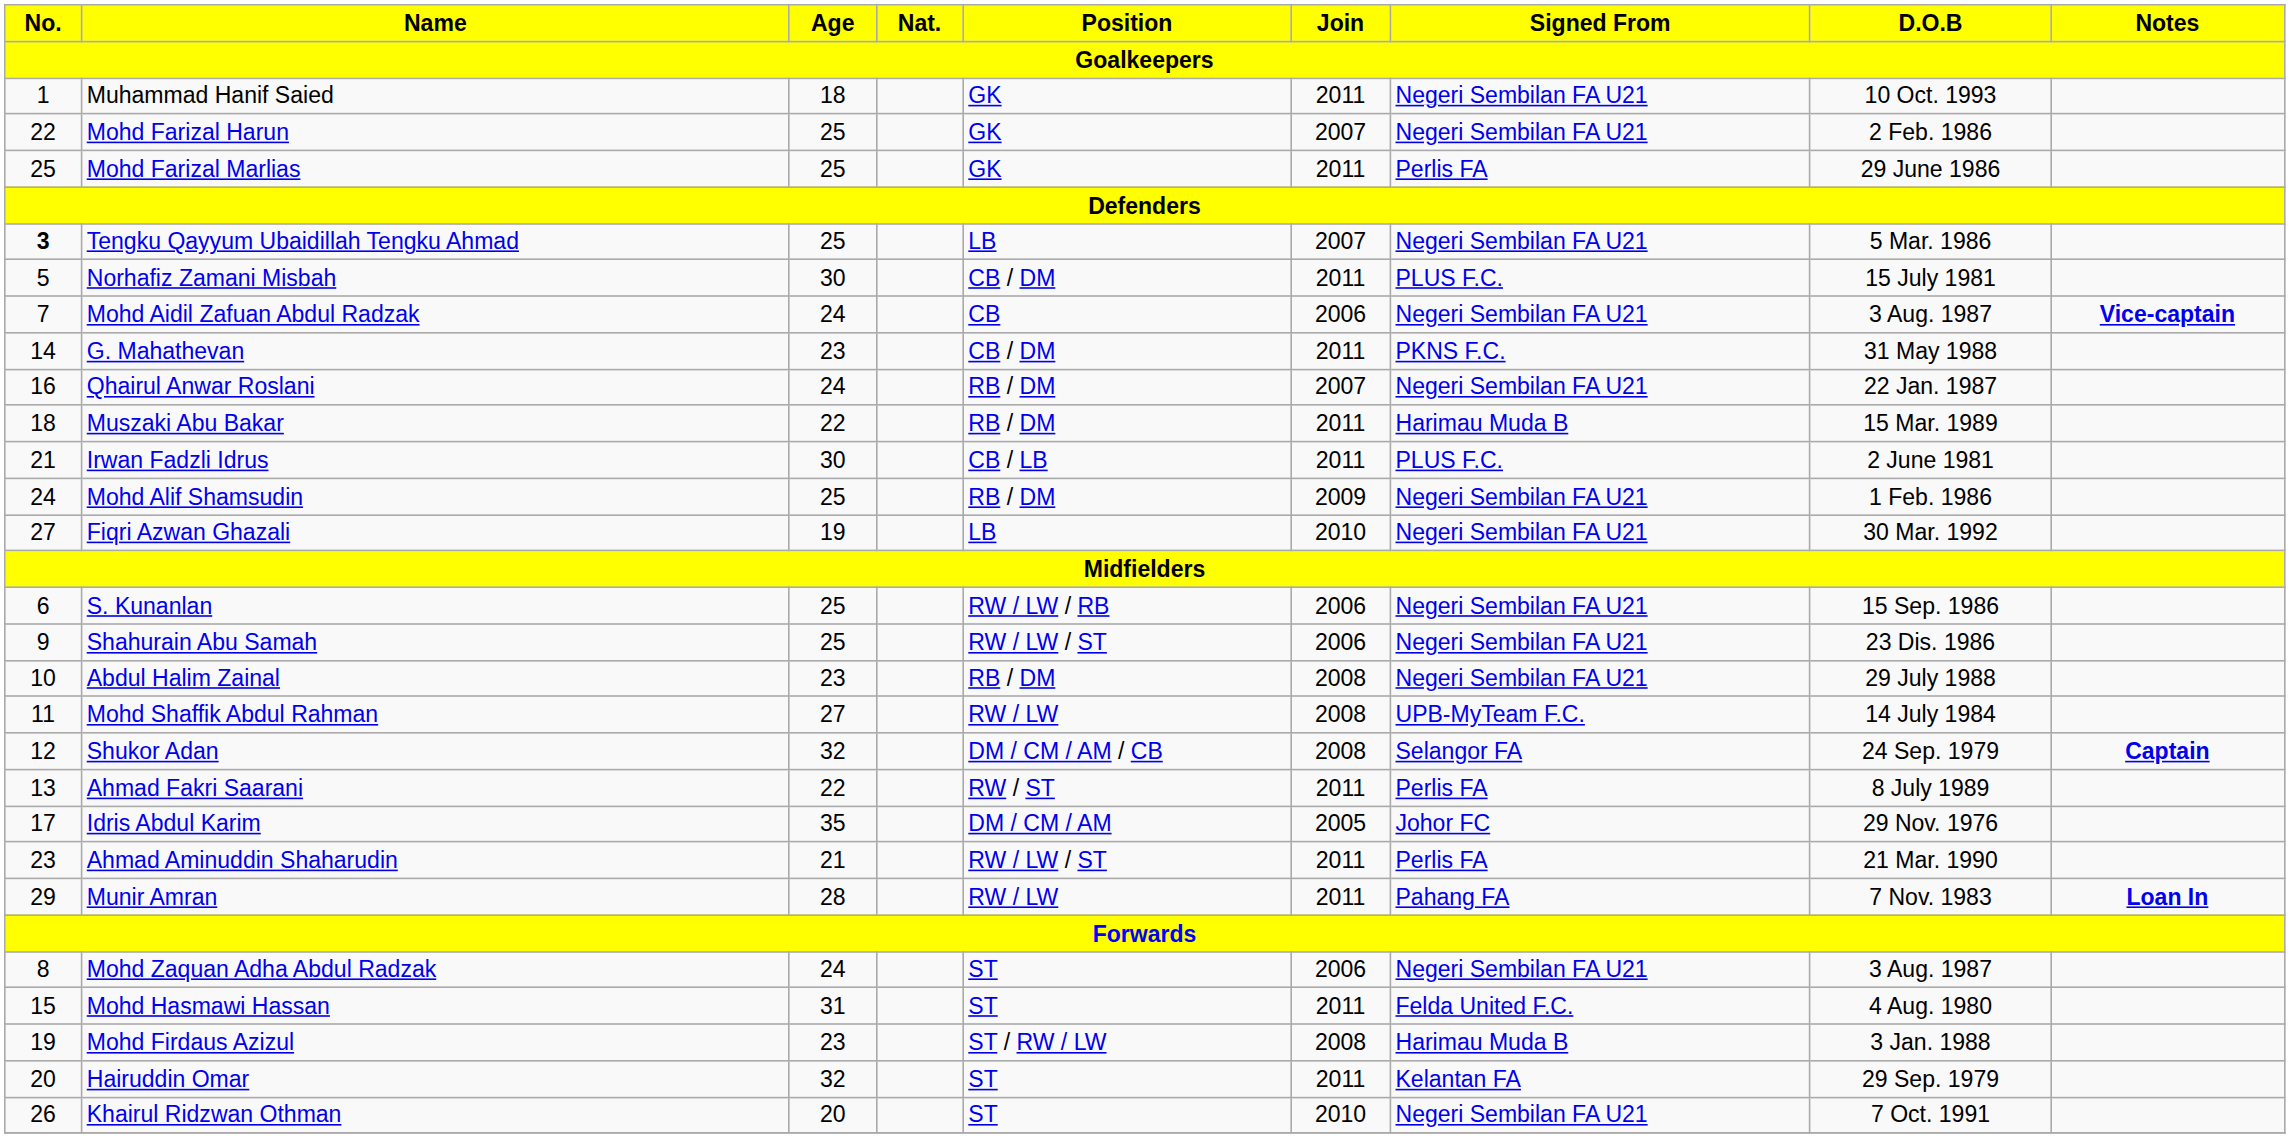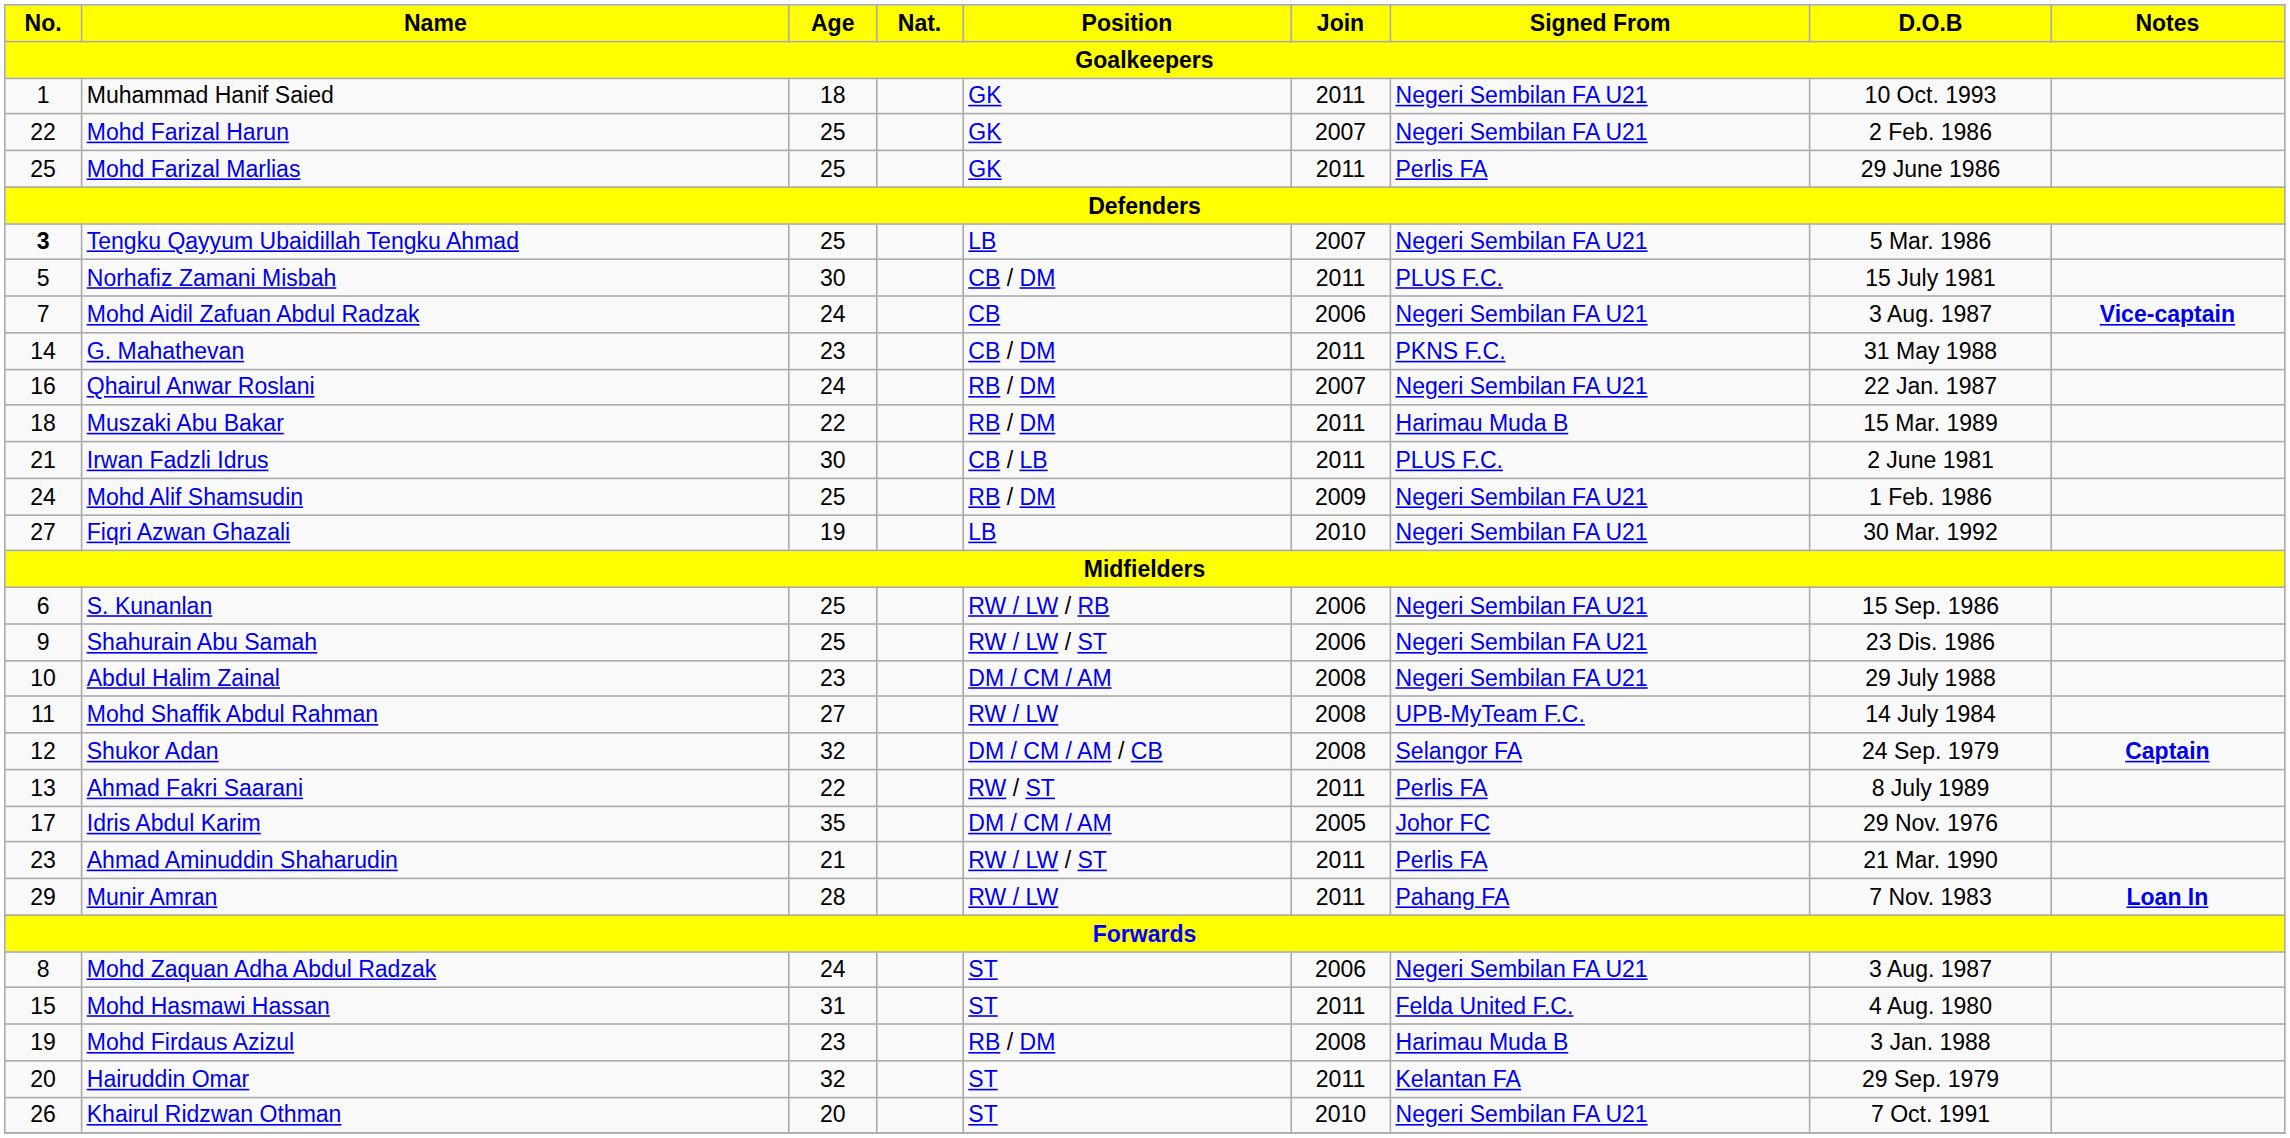 <table class="wikitable sortable"  style="text-align:center; font-size:90%; width:90%;">
 <tr>
 <th style="background:yellow; color:black;">No.</th>
 <th style="background:yellow; color:black;">Name</th>
 <th style="background:yellow; color:black;">Age</th>
 <th style="background:yellow; color:black;">Nat.</th>
 <th style="background:yellow; color:black;">Position</th>
 <th style="background:yellow; color:black;">Join</th>
 <th style="background:yellow; color:black;">Signed From</th>
 <th style="background:yellow; color:black;">D.O.B</th>
 <th style="background:yellow; color:black;">Notes</th>
 </tr>
 <tr>
 <th colspan="11"  style="background:yellow; color:black; text-align:center;">Goalkeepers</th>
 </tr>
 <tr>
 <td>1</td>
 <td align=left>Muhammad Hanif Saied</td>
 <td>18</td>
 <td></td>
 <td align=left><a href='#'>GK</a></td>
 <td>2011</td>
 <td align=left> <a href='#'>Negeri Sembilan FA U21</a></td>
 <td>10 Oct. 1993</td>
 <td></td>
 </tr>
 <tr>
 <td>22</td>
 <td align=left><a href='#'>Mohd Farizal Harun</a></td>
 <td>25</td>
 <td></td>
 <td align=left><a href='#'>GK</a></td>
 <td>2007</td>
 <td align=left> <a href='#'>Negeri Sembilan FA U21</a></td>
 <td>2 Feb. 1986</td>
 <td></td>
 </tr>
 <tr>
 <td>25</td>
 <td align=left><a href='#'>Mohd Farizal Marlias</a></td>
 <td>25</td>
 <td></td>
 <td align=left><a href='#'>GK</a></td>
 <td>2011</td>
 <td align=left> <a href='#'>Perlis FA</a></td>
 <td>29 June 1986</td>
 <td></td>
 </tr>
 <tr>
 <th colspan="11"  style="background:yellow; color:black; text-align:center;">Defenders</th>
 </tr>
 <tr>
 <td><strong>3</strong></td>
 <td align=left><a href='#'>Tengku Qayyum Ubaidillah Tengku Ahmad</a></td>
 <td>25</td>
 <td></td>
 <td align=left><a href='#'>LB</a></td>
 <td>2007</td>
 <td align=left> <a href='#'>Negeri Sembilan FA U21</a></td>
 <td>5 Mar. 1986</td>
 <td></td>
 </tr>
 <tr>
 <td>5</td>
 <td align=left><a href='#'>Norhafiz Zamani Misbah</a></td>
 <td>30</td>
 <td></td>
 <td align=left><a href='#'>CB</a> / <a href='#'>DM</a></td>
 <td>2011</td>
 <td align=left> <a href='#'>PLUS F.C.</a></td>
 <td>15 July 1981</td>
 <td></td>
 </tr>
 <tr>
 <td>7</td>
 <td align=left><a href='#'>Mohd Aidil Zafuan Abdul Radzak</a></td>
 <td>24</td>
 <td></td>
 <td align=left><a href='#'>CB</a></td>
 <td>2006</td>
 <td align=left> <a href='#'>Negeri Sembilan FA U21</a></td>
 <td>3 Aug. 1987</td>
 <td><strong><a href='#'>Vice-captain</a></strong></td>
 </tr>
 <tr>
 <td>14</td>
 <td align=left><a href='#'>G. Mahathevan</a></td>
 <td>23</td>
 <td></td>
 <td align=left><a href='#'>CB</a> / <a href='#'>DM</a></td>
 <td>2011</td>
 <td align=left> <a href='#'>PKNS F.C.</a></td>
 <td>31 May 1988</td>
 <td></td>
 </tr>
 <tr>
 <td>16</td>
 <td align=left><a href='#'>Qhairul Anwar Roslani</a></td>
 <td>24</td>
 <td></td>
 <td align=left><a href='#'>RB</a> / <a href='#'>DM</a></td>
 <td>2007</td>
 <td align=left> <a href='#'>Negeri Sembilan FA U21</a></td>
 <td>22 Jan. 1987</td>
 <td></td>
 </tr>
 <tr>
 <td>18</td>
 <td align=left><a href='#'>Muszaki Abu Bakar</a></td>
 <td>22</td>
 <td></td>
 <td align=left><a href='#'>RB</a> / <a href='#'>DM</a></td>
 <td>2011</td>
 <td align=left> <a href='#'>Harimau Muda B</a></td>
 <td>15 Mar. 1989</td>
 <td></td>
 </tr>
 <tr>
 <td>21</td>
 <td align=left><a href='#'>Irwan Fadzli Idrus</a></td>
 <td>30</td>
 <td></td>
 <td align=left><a href='#'>CB</a> / <a href='#'>LB</a></td>
 <td>2011</td>
 <td align=left> <a href='#'>PLUS F.C.</a></td>
 <td>2 June 1981</td>
 <td></td>
 </tr>
 <tr>
 <td>24</td>
 <td align=left><a href='#'>Mohd Alif Shamsudin</a></td>
 <td>25</td>
 <td></td>
 <td align=left><a href='#'>RB</a> / <a href='#'>DM</a></td>
 <td>2009</td>
 <td align=left> <a href='#'>Negeri Sembilan FA U21</a></td>
 <td>1 Feb. 1986</td>
 <td></td>
 </tr>
 <tr>
 <td>27</td>
 <td align=left><a href='#'>Fiqri Azwan Ghazali</a></td>
 <td>19</td>
 <td></td>
 <td align=left><a href='#'>LB</a></td>
 <td>2010</td>
 <td align=left> <a href='#'>Negeri Sembilan FA U21</a></td>
 <td>30 Mar. 1992</td>
 <td></td>
 </tr>
 <tr>
 <th colspan="11"  style="background:yellow; color:black; text-align:center;">Midfielders</th>
 </tr>
 <tr>
 <td>6</td>
 <td align=left><a href='#'>S. Kunanlan</a></td>
 <td>25</td>
 <td></td>
 <td align=left><a href='#'>RW / LW</a> / <a href='#'>RB</a></td>
 <td>2006</td>
 <td align=left> <a href='#'>Negeri Sembilan FA U21</a></td>
 <td>15 Sep. 1986</td>
 <td></td>
 </tr>
 <tr>
 <td>9</td>
 <td align=left><a href='#'>Shahurain Abu Samah</a></td>
 <td>25</td>
 <td></td>
 <td align=left><a href='#'>RW / LW</a> / <a href='#'>ST</a></td>
 <td>2006</td>
 <td align=left> <a href='#'>Negeri Sembilan FA U21</a></td>
 <td>23 Dis. 1986</td>
 <td></td>
 </tr>
 <tr>
 <td>10</td>
 <td align=left><a href='#'>Abdul Halim Zainal</a></td>
 <td>23</td>
 <td></td>
-<td align=left><a href='#'>RB</a> / <a href='#'>DM</a></td>
+<td align=left><a href='#'>DM / CM / AM</a></td>
 <td>2008</td>
 <td align=left> <a href='#'>Negeri Sembilan FA U21</a></td>
 <td>29 July 1988</td>
 <td></td>
 </tr>
 <tr>
 <td>11</td>
 <td align=left><a href='#'>Mohd Shaffik Abdul Rahman</a></td>
 <td>27</td>
 <td></td>
 <td align=left><a href='#'>RW / LW</a></td>
 <td>2008</td>
 <td align=left> <a href='#'>UPB-MyTeam F.C.</a></td>
 <td>14 July 1984</td>
 <td></td>
 </tr>
 <tr>
 <td>12</td>
 <td align=left><a href='#'>Shukor Adan</a></td>
 <td>32</td>
 <td></td>
 <td align=left><a href='#'>DM / CM / AM</a> / <a href='#'>CB</a></td>
 <td>2008</td>
 <td align=left> <a href='#'>Selangor FA</a></td>
 <td>24 Sep. 1979</td>
 <td><strong><a href='#'>Captain</a></strong></td>
 </tr>
 <tr>
 <td>13</td>
 <td align=left><a href='#'>Ahmad Fakri Saarani</a></td>
 <td>22</td>
 <td></td>
 <td align=left><a href='#'>RW</a> / <a href='#'>ST</a></td>
 <td>2011</td>
 <td align=left> <a href='#'>Perlis FA</a></td>
 <td>8 July 1989</td>
 <td></td>
 </tr>
 <tr>
 <td>17</td>
 <td align=left><a href='#'>Idris Abdul Karim</a></td>
 <td>35</td>
 <td></td>
 <td align=left><a href='#'>DM / CM / AM</a></td>
 <td>2005</td>
 <td align=left> <a href='#'>Johor FC</a></td>
 <td>29 Nov. 1976</td>
 <td></td>
 </tr>
 <tr>
 <td>23</td>
 <td align=left><a href='#'>Ahmad Aminuddin Shaharudin</a></td>
 <td>21</td>
 <td></td>
 <td align=left><a href='#'>RW / LW</a> / <a href='#'>ST</a></td>
 <td>2011</td>
 <td align=left> <a href='#'>Perlis FA</a></td>
 <td>21 Mar. 1990</td>
 <td></td>
 </tr>
 <tr>
 <td>29</td>
 <td align=left><a href='#'>Munir Amran</a></td>
 <td>28</td>
 <td></td>
 <td align=left><a href='#'>RW / LW</a></td>
 <td>2011</td>
 <td align=left> <a href='#'>Pahang FA</a></td>
 <td>7 Nov. 1983</td>
 <td><strong><a href='#'>Loan In</a></strong></td>
 </tr>
 <tr>
 <th colspan="11"  style="background:yellow; color:blue; text-align:center;">Forwards</th>
 </tr>
 <tr>
 <td>8</td>
 <td align=left><a href='#'>Mohd Zaquan Adha Abdul Radzak</a></td>
 <td>24</td>
 <td></td>
 <td align=left><a href='#'>ST</a></td>
 <td>2006</td>
 <td align=left> <a href='#'>Negeri Sembilan FA U21</a></td>
 <td>3 Aug. 1987</td>
 <td></td>
 </tr>
 <tr>
 <td>15</td>
 <td align=left><a href='#'>Mohd Hasmawi Hassan</a></td>
 <td>31</td>
 <td></td>
 <td align=left><a href='#'>ST</a></td>
 <td>2011</td>
 <td align=left> <a href='#'>Felda United F.C.</a></td>
 <td>4 Aug. 1980</td>
 <td></td>
 </tr>
 <tr>
 <td>19</td>
 <td align=left><a href='#'>Mohd Firdaus Azizul</a></td>
 <td>23</td>
 <td></td>
-<td align=left><a href='#'>ST</a> / <a href='#'>RW / LW</a></td>
+<td align=left><a href='#'>RB</a> / <a href='#'>DM</a></td>
 <td>2008</td>
 <td align=left> <a href='#'>Harimau Muda B</a></td>
 <td>3 Jan. 1988</td>
 <td></td>
 </tr>
 <tr>
 <td>20</td>
 <td align=left><a href='#'>Hairuddin Omar</a></td>
 <td>32</td>
 <td></td>
 <td align=left><a href='#'>ST</a></td>
 <td>2011</td>
 <td align=left> <a href='#'>Kelantan FA</a></td>
 <td>29 Sep. 1979</td>
 <td></td>
 </tr>
 <tr>
 <td>26</td>
 <td align=left><a href='#'>Khairul Ridzwan Othman</a></td>
 <td>20</td>
 <td></td>
 <td align=left><a href='#'>ST</a></td>
 <td>2010</td>
 <td align=left> <a href='#'>Negeri Sembilan FA U21</a></td>
 <td>7 Oct. 1991</td>
 <td></td>
 </tr>
 <tr>
 </tr>
 </table>
